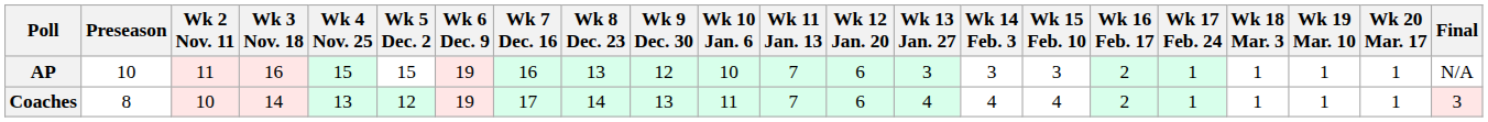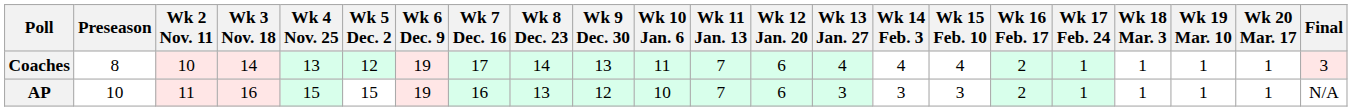 <table class="wikitable" style="white-space:nowrap;text-align:center;">
 <tr>
 <th>Poll</th>
 <th>Preseason</th>
 <th>Wk 2<br> Nov. 11</th>
 <th>Wk 3 <br> Nov. 18</th>
 <th>Wk 4 <br> Nov. 25</th>
 <th>Wk 5 <br> Dec. 2</th>
 <th>Wk 6 <br> Dec. 9</th>
 <th>Wk 7 <br> Dec. 16</th>
 <th>Wk 8 <br> Dec. 23</th>
 <th>Wk 9 <br> Dec. 30</th>
 <th>Wk 10 <br> Jan. 6</th>
 <th>Wk 11 <br> Jan. 13</th>
 <th>Wk 12 <br> Jan. 20</th>
 <th>Wk 13 <br> Jan. 27</th>
 <th>Wk 14 <br> Feb. 3</th>
 <th>Wk 15 <br> Feb. 10</th>
 <th>Wk 16 <br> Feb. 17</th>
 <th>Wk 17 <br> Feb. 24</th>
 <th>Wk 18 <br> Mar. 3</th>
 <th>Wk 19 <br> Mar. 10</th>
 <th>Wk 20 <br> Mar. 17</th>
 <th>Final</th>
 </tr>
 <tr>
+<th>Coaches</th>
+<td style="background:#FFF;">8</td>
+<td style="background:#FFE6E6;">10</td>
+<td style="background:#FFE6E6;">14</td>
+<td style="background:#D8FFEB;">13</td>
+<td style="background:#D8FFEB;">12</td>
+<td style="background:#FFE6E6;">19</td>
+<td style="background:#D8FFEB;">17</td>
+<td style="background:#D8FFEB;">14</td>
+<td style="background:#D8FFEB;">13</td>
+<td style="background:#D8FFEB;">11</td>
+<td style="background:#D8FFEB;">7</td>
+<td style="background:#D8FFEB;">6</td>
+<td style="background:#D8FFEB;">4</td>
+<td style="background:#FFF;">4</td>
+<td style="background:#FFF;">4</td>
+<td style="background:#D8FFEB;">2</td>
+<td style="background:#D8FFEB;">1</td>
+<td style="background:#FFF;">1</td>
+<td style="background:#FFF;">1</td>
+<td style="background:#FFF;">1</td>
+<td style="background:#FFE6E6;">3</td>
+</tr>
+<tr>
 <th>AP</th>
 <td style="background:#FFF;">10</td>
 <td style="background:#FFE6E6;">11</td>
 <td style="background:#FFE6E6;">16</td>
 <td style="background:#D8FFEB">15</td>
 <td style="background:#FFF;">15</td>
 <td style="background:#FFE6E6;">19</td>
 <td style="background:#D8FFEB;">16</td>
 <td style="background:#D8FFEB;">13</td>
 <td style="background:#D8FFEB;">12</td>
 <td style="background:#D8FFEB;">10</td>
 <td style="background:#D8FFEB;">7</td>
 <td style="background:#D8FFEB;">6</td>
 <td style="background:#D8FFEB;">3</td>
 <td style="background:#FFF;">3</td>
 <td style="background:#FFF;">3</td>
 <td style="background:#D8FFEB;">2</td>
 <td style="background:#D8FFEB;">1</td>
 <td style="background:#FFF;">1</td>
 <td style="background:#FFF;">1</td>
 <td style="background:#FFF;">1</td>
 <td style="background:#FFF;">N/A</td>
 </tr>
-<tr>
-<th>Coaches</th>
-<td style="background:#FFF;">8</td>
-<td style="background:#FFE6E6;">10</td>
-<td style="background:#FFE6E6;">14</td>
-<td style="background:#D8FFEB;">13</td>
-<td style="background:#D8FFEB;">12</td>
-<td style="background:#FFE6E6;">19</td>
-<td style="background:#D8FFEB;">17</td>
-<td style="background:#D8FFEB;">14</td>
-<td style="background:#D8FFEB;">13</td>
-<td style="background:#D8FFEB;">11</td>
-<td style="background:#D8FFEB;">7</td>
-<td style="background:#D8FFEB;">6</td>
-<td style="background:#D8FFEB;">4</td>
-<td style="background:#FFF;">4</td>
-<td style="background:#FFF;">4</td>
-<td style="background:#D8FFEB;">2</td>
-<td style="background:#D8FFEB;">1</td>
-<td style="background:#FFF;">1</td>
-<td style="background:#FFF;">1</td>
-<td style="background:#FFF;">1</td>
-<td style="background:#FFE6E6;">3</td>
-</tr>
 </table>
